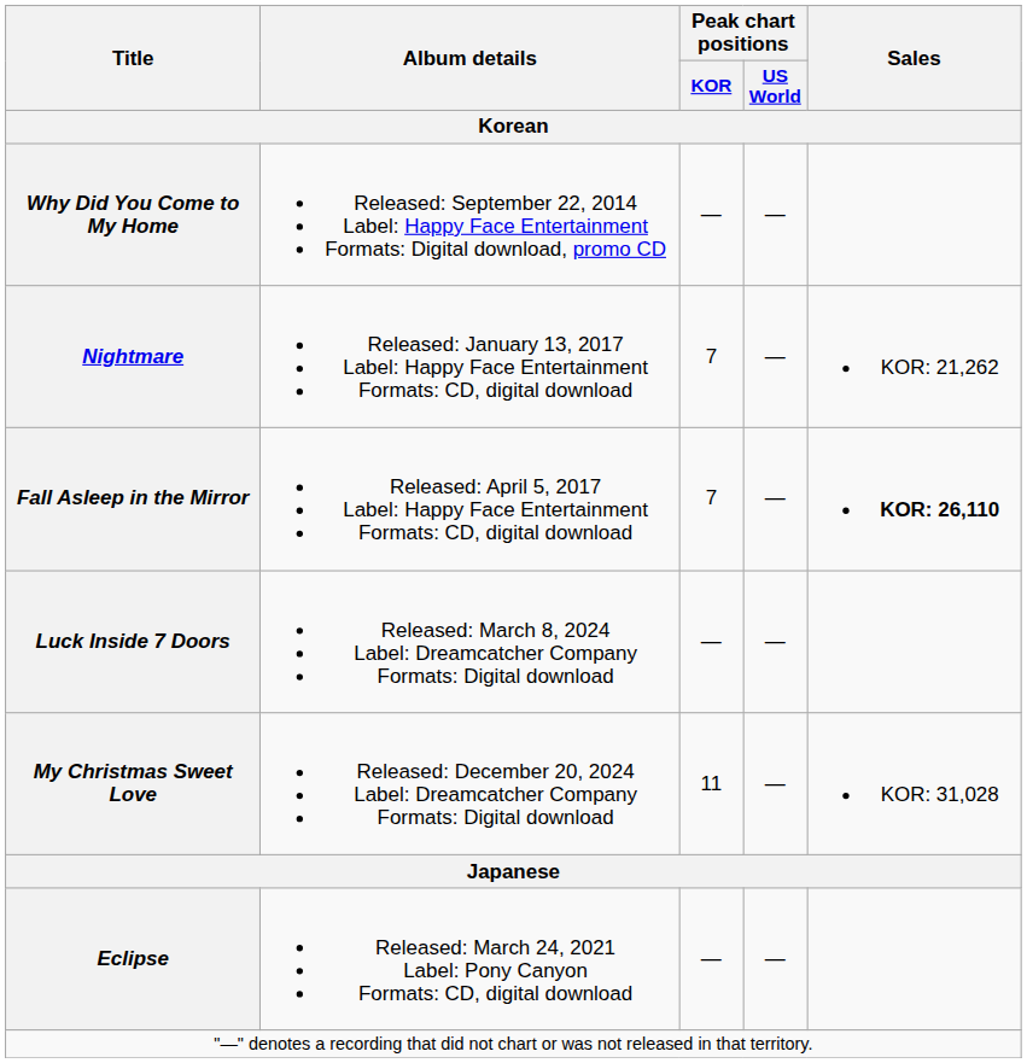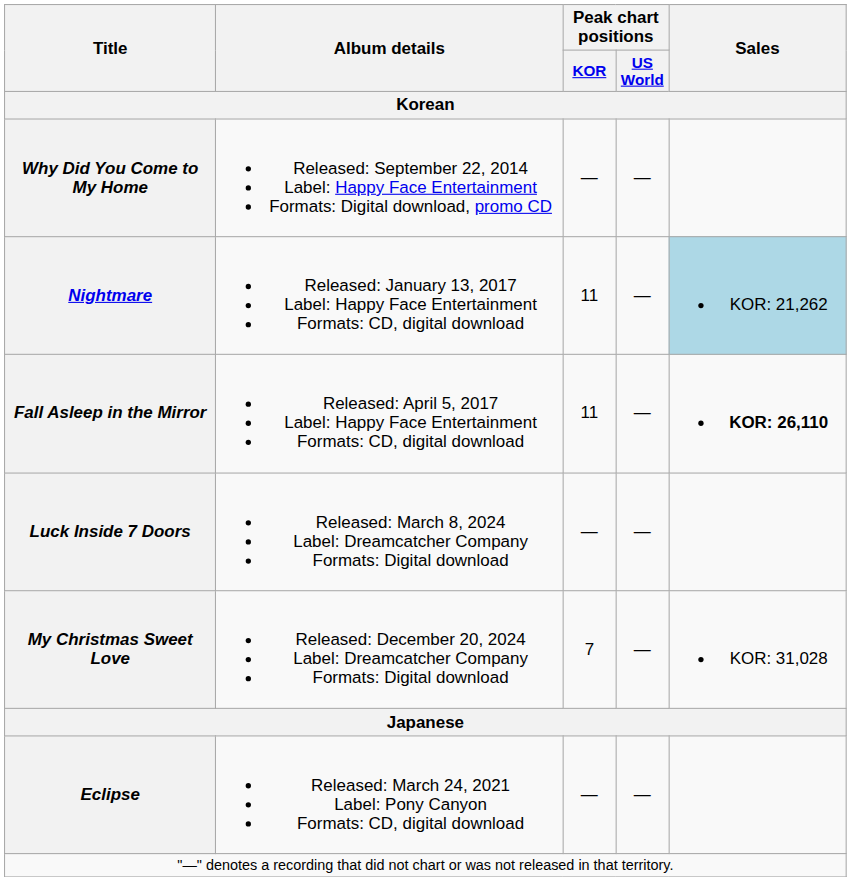 <table class="wikitable plainrowheaders" style="text-align:center">
 <tr>
 <th scope="col" rowspan="2" style="width:12em">Title</th>
 <th scope="col" rowspan="2" style="width:20em">Album details</th>
 <th scope="col" colspan="2">Peak chart positions</th>
 <th scope="col" rowspan="2" style="width:10em">Sales</th>
 </tr>
 <tr>
 <th scope="col" style="width:3em;font-size:90%"><a href='#'>KOR</a><br></th>
 <th scope="col" style="width:3em;font-size:90%"><a href='#'>US World</a><br></th>
 </tr>
 <tr>
 <th colspan="5">Korean</th>
 </tr>
 <tr>
 <th scope="row"><em>Why Did You Come to My Home</em><br></th>
 <td><br><ul><li>Released: September 22, 2014</li><li>Label: <a href='#'>Happy Face Entertainment</a></li><li>Formats: Digital download, <a href='#'>promo CD</a></li></ul></td>
 <td>—</td>
 <td>—</td>
 <td></td>
 </tr>
 <tr>
 <th scope="row"><em><a href='#'>Nightmare</a></em></th>
 <td><br><ul><li>Released: January 13, 2017</li><li>Label: Happy Face Entertainment</li><li>Formats: CD, digital download</li></ul></td>
-<td>7</td>
+<td>11</td>
 <td>—</td>
-<td><br><ul><li>KOR: 21,262</li></ul></td>
+<td style="background: lightblue;"><br><ul><li>KOR: 21,262</li></ul></td>
 </tr>
 <tr>
 <th scope="row"><em>Fall Asleep in the Mirror</em></th>
 <td><br><ul><li>Released: April 5, 2017</li><li>Label: Happy Face Entertainment</li><li>Formats: CD, digital download</li></ul></td>
-<td>7</td>
+<td>11</td>
 <td>—</td>
 <td><strong><br><ul><li>KOR: 26,110</li></ul></strong></td>
 </tr>
 <tr>
 <th scope="row"><em>Luck Inside 7 Doors</em></th>
 <td><br><ul><li>Released: March 8, 2024</li><li>Label: Dreamcatcher Company</li><li>Formats: Digital download</li></ul></td>
 <td>—</td>
 <td>—</td>
 <td></td>
 </tr>
 <tr>
 <th scope="row"><em>My Christmas Sweet Love</em></th>
 <td><br><ul><li>Released: December 20, 2024</li><li>Label: Dreamcatcher Company</li><li>Formats: Digital download</li></ul></td>
-<td>11</td>
+<td>7</td>
 <td>—</td>
 <td><br><ul><li>KOR: 31,028</li></ul></td>
 </tr>
 <tr>
 <th colspan="5">Japanese</th>
 </tr>
 <tr>
 <th scope="row"><em>Eclipse</em></th>
 <td><br><ul><li>Released: March 24, 2021</li><li>Label: Pony Canyon</li><li>Formats: CD, digital download</li></ul></td>
 <td>—</td>
 <td>—</td>
 <td></td>
 </tr>
 <tr>
 <td colspan="6" style="font-size:85%">"—" denotes a recording that did not chart or was not released in that territory.</td>
 </tr>
 </table>
